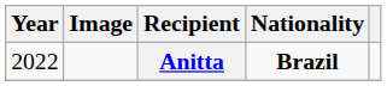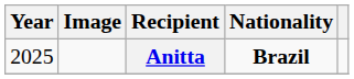 <table class="wikitable plainrowheaders" style="text-align:center">
 <tr>
 <th scope=col>Year</th>
 <th scope=col class=unsortable>Image</th>
 <th scope=col>Recipient</th>
 <th scope=col>Nationality</th>
 <th scope=col class=unsortable></th>
 </tr>
 <tr>
-<td>2022</td>
+<td>2025</td>
 <td></td>
 <th scope=row style="text-align:center;"><a href='#'>Anitta</a></th>
 <td><strong>Brazil</strong></td>
 <td></td>
 </tr>
 <tr>
 </tr>
 </table>
